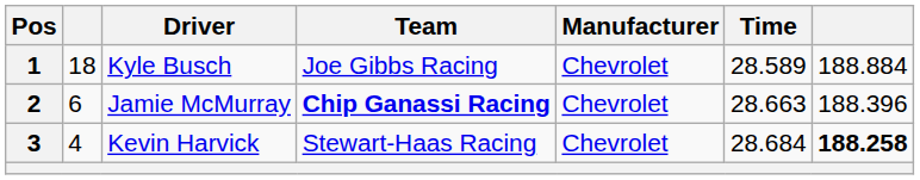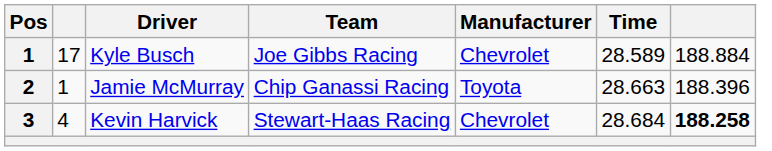 <table class="wikitable" style="font-size:95%">
 <tr>
 <th>Pos</th>
 <th></th>
 <th>Driver</th>
 <th>Team</th>
 <th>Manufacturer</th>
 <th>Time</th>
 <th></th>
 </tr>
 <tr>
 <th>1</th>
-<td>18</td>
+<td>17</td>
 <td><a href='#'>Kyle Busch</a></td>
 <td><a href='#'>Joe Gibbs Racing</a></td>
 <td><a href='#'>Chevrolet</a></td>
 <td>28.589</td>
 <td>188.884</td>
 </tr>
 <tr>
 <th>2</th>
-<td>6</td>
+<td>1</td>
 <td><a href='#'>Jamie McMurray</a></td>
-<td><strong><a href='#'>Chip Ganassi Racing</a></strong></td>
-<td><a href='#'>Chevrolet</a></td>
+<td><a href='#'>Chip Ganassi Racing</a></td>
+<td><a href='#'>Toyota</a></td>
 <td>28.663</td>
 <td>188.396</td>
 </tr>
 <tr>
 <th>3</th>
 <td>4</td>
 <td><a href='#'>Kevin Harvick</a></td>
 <td><a href='#'>Stewart-Haas Racing</a></td>
 <td><a href='#'>Chevrolet</a></td>
 <td>28.684</td>
 <td><strong>188.258</strong></td>
 </tr>
 <tr>
 <th colspan="7"></th>
 </tr>
 </table>
